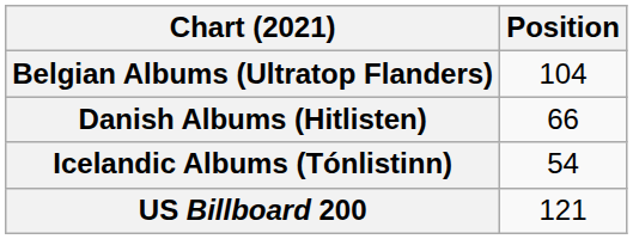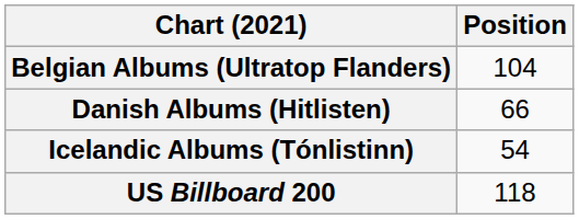 <table class="wikitable sortable plainrowheaders" style="text-align:center">
 <tr>
 <th scope="col">Chart (2021)</th>
 <th scope="col">Position</th>
 </tr>
 <tr>
 <th scope="row">Belgian Albums (Ultratop Flanders)</th>
 <td>104</td>
 </tr>
 <tr>
 <th scope="row">Danish Albums (Hitlisten)</th>
 <td>66</td>
 </tr>
 <tr>
 <th scope="row">Icelandic Albums (Tónlistinn)</th>
 <td>54</td>
 </tr>
 <tr>
 <th scope="row">US <em>Billboard</em> 200</th>
-<td>121</td>
+<td>118</td>
 </tr>
 </table>
